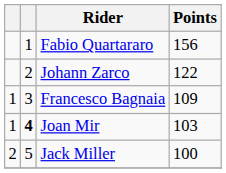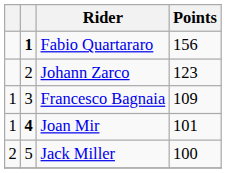 <table class="wikitable" style="font-size: 85%;">
 <tr>
 <th></th>
 <th></th>
 <th>Rider</th>
 <th>Points</th>
 </tr>
 <tr>
 <td></td>
-<td align=center>1</td>
+<td align=center><strong>1</strong></td>
 <td> <a href='#'>Fabio Quartararo</a></td>
 <td align=left>156</td>
 </tr>
 <tr>
 <td></td>
 <td align=center>2</td>
 <td> <a href='#'>Johann Zarco</a></td>
-<td align=left>122</td>
+<td align=left>123</td>
 </tr>
 <tr>
 <td> 1</td>
 <td align=center>3</td>
 <td> <a href='#'>Francesco Bagnaia</a></td>
 <td align=left>109</td>
 </tr>
 <tr>
 <td> 1</td>
 <td align=center><strong>4</strong></td>
 <td> <a href='#'>Joan Mir</a></td>
-<td align=left>103</td>
+<td align=left>101</td>
 </tr>
 <tr>
 <td> 2</td>
 <td align=center>5</td>
 <td> <a href='#'>Jack Miller</a></td>
 <td align=left>100</td>
 </tr>
 <tr>
 </tr>
 </table>
